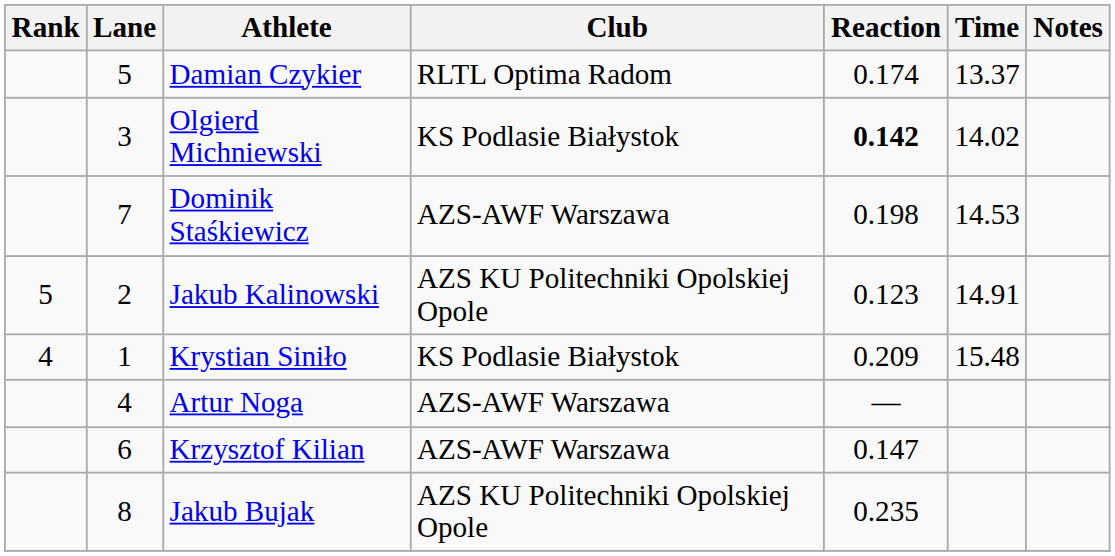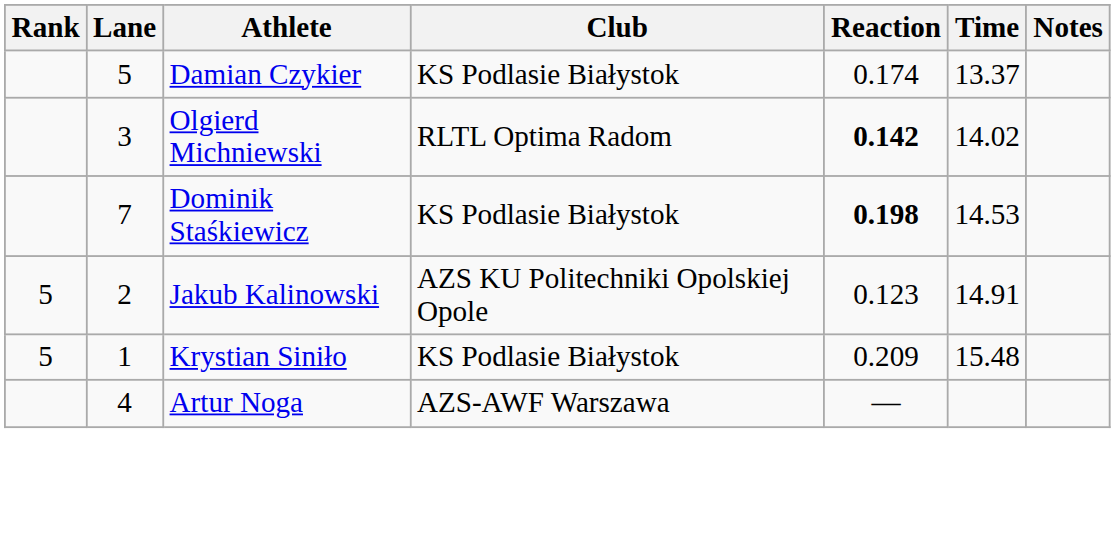 <table class="wikitable sortable" style="text-align:center">
 <tr>
 <th>Rank</th>
 <th>Lane</th>
 <th>Athlete</th>
 <th>Club</th>
 <th>Reaction</th>
 <th>Time</th>
 <th>Notes</th>
 </tr>
 <tr>
 <td></td>
 <td>5</td>
 <td align=left><a href='#'>Damian Czykier</a></td>
-<td align=left>RLTL Optima Radom</td>
+<td align=left>KS Podlasie Białystok</td>
 <td>0.174</td>
 <td>13.37</td>
 <td></td>
 </tr>
 <tr>
 <td></td>
 <td>3</td>
 <td align=left><a href='#'>Olgierd Michniewski</a></td>
-<td align=left>KS Podlasie Białystok</td>
+<td align=left>RLTL Optima Radom</td>
 <td><strong>0.142</strong></td>
 <td>14.02</td>
 <td></td>
 </tr>
 <tr>
 <td></td>
 <td>7</td>
 <td align=left><a href='#'>Dominik Staśkiewicz</a></td>
-<td align=left>AZS-AWF Warszawa</td>
-<td>0.198</td>
+<td align=left>KS Podlasie Białystok</td>
+<td><strong>0.198</strong></td>
 <td>14.53</td>
 <td></td>
 </tr>
 <tr>
 <td>5</td>
 <td>2</td>
 <td align=left><a href='#'>Jakub Kalinowski</a></td>
 <td align=left>AZS KU Politechniki Opolskiej Opole</td>
 <td>0.123</td>
 <td>14.91</td>
 <td></td>
 </tr>
 <tr>
-<td>4</td>
+<td>5</td>
 <td>1</td>
 <td align=left><a href='#'>Krystian Siniło</a></td>
 <td align=left>KS Podlasie Białystok</td>
 <td>0.209</td>
 <td>15.48</td>
 <td></td>
 </tr>
 <tr>
 <td></td>
 <td>4</td>
 <td align=left><a href='#'>Artur Noga</a></td>
 <td align=left>AZS-AWF Warszawa</td>
 <td>—</td>
 <td></td>
 <td></td>
 </tr>
-<tr>
-<td></td>
-<td>6</td>
-<td align=left><a href='#'>Krzysztof Kilian</a></td>
-<td align=left>AZS-AWF Warszawa</td>
-<td>0.147</td>
-<td></td>
-<td></td>
-</tr>
-<tr>
-<td></td>
-<td>8</td>
-<td align=left><a href='#'>Jakub Bujak</a></td>
-<td align=left>AZS KU Politechniki Opolskiej Opole</td>
-<td>0.235</td>
-<td></td>
-<td></td>
-</tr>
 </table>
